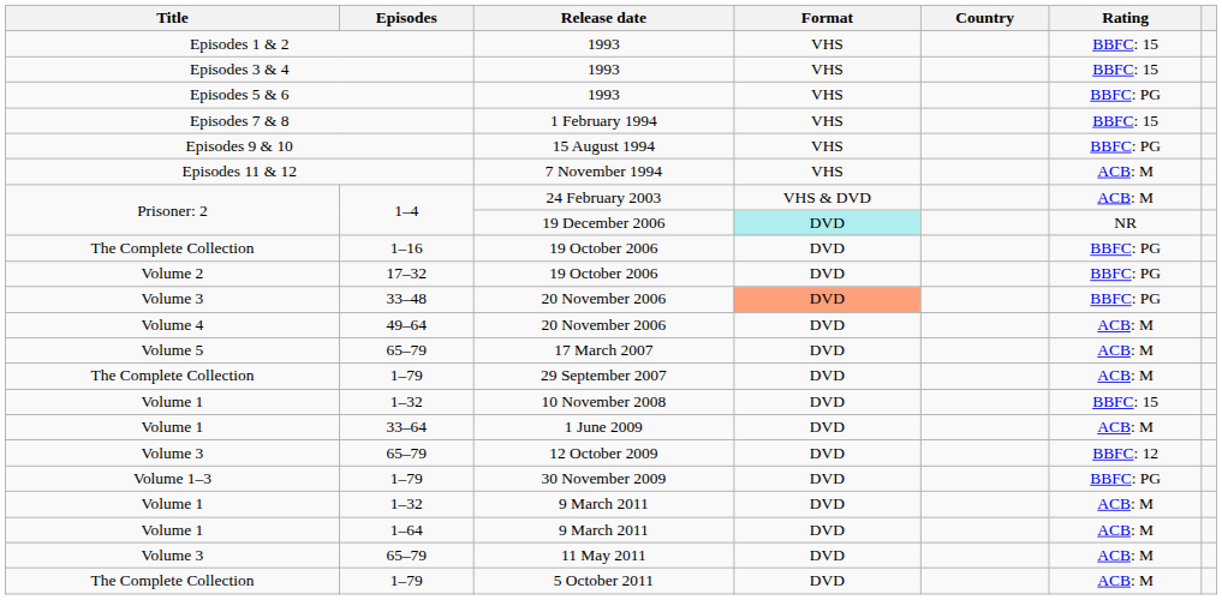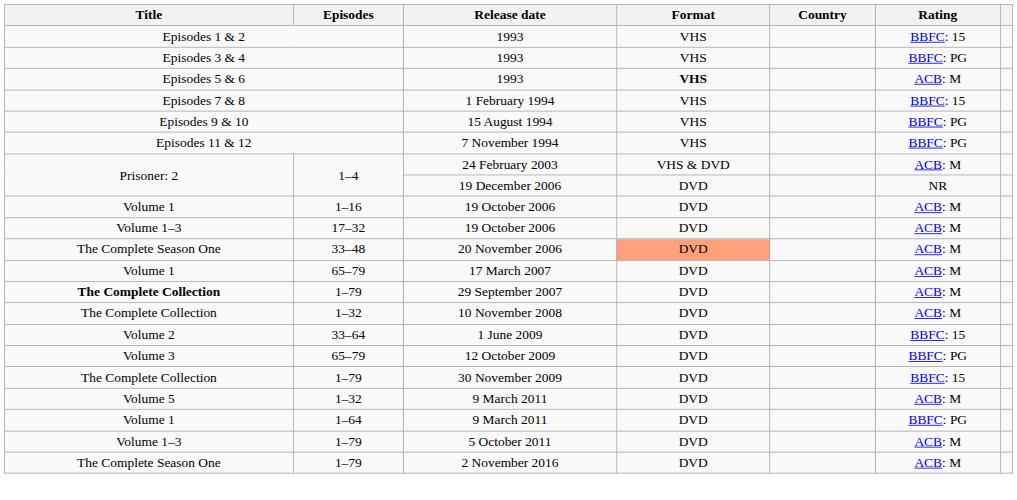 <table class="wikitable" style="width:95%; text-align:center;">
 <tr>
 <th>Title</th>
 <th>Episodes</th>
 <th>Release date</th>
 <th>Format</th>
 <th>Country</th>
 <th>Rating</th>
 <th></th>
 </tr>
 <tr>
 <td colspan="2">Episodes 1 & 2</td>
 <td>1993</td>
 <td>VHS</td>
 <td></td>
 <td><a href='#'>BBFC</a>: 15</td>
 <td></td>
 </tr>
 <tr>
 <td colspan="2">Episodes 3 & 4</td>
 <td>1993</td>
 <td>VHS</td>
 <td></td>
-<td><a href='#'>BBFC</a>: 15</td>
+<td><a href='#'>BBFC</a>: PG</td>
 <td></td>
 </tr>
 <tr>
 <td colspan="2">Episodes 5 & 6</td>
 <td>1993</td>
-<td>VHS</td>
+<td><strong>VHS</strong></td>
 <td></td>
-<td><a href='#'>BBFC</a>: PG</td>
+<td><a href='#'>ACB</a>: M</td>
 <td></td>
 </tr>
 <tr>
 <td colspan="2">Episodes 7 & 8</td>
 <td>1 February 1994</td>
 <td>VHS</td>
 <td></td>
 <td><a href='#'>BBFC</a>: 15</td>
 <td></td>
 </tr>
 <tr>
 <td colspan="2">Episodes 9 & 10</td>
 <td>15 August 1994</td>
 <td>VHS</td>
 <td></td>
 <td><a href='#'>BBFC</a>: PG</td>
 <td></td>
 </tr>
 <tr>
 <td colspan="2">Episodes 11 & 12</td>
 <td>7 November 1994</td>
 <td>VHS</td>
 <td></td>
-<td><a href='#'>ACB</a>: M</td>
+<td><a href='#'>BBFC</a>: PG</td>
 <td></td>
 </tr>
 <tr>
 <td rowspan="2">Prisoner: 2</td>
 <td rowspan= "2">1–4</td>
 <td>24 February 2003</td>
 <td>VHS & DVD</td>
 <td></td>
 <td><a href='#'>ACB</a>: M</td>
 <td></td>
 </tr>
 <tr>
 <td>19 December 2006</td>
-<td style="background: paleturquoise;">DVD</td>
+<td>DVD</td>
 <td></td>
 <td>NR</td>
 <td></td>
 </tr>
 <tr>
-<td>The Complete Collection</td>
+<td>Volume 1</td>
 <td>1–16</td>
 <td>19 October 2006</td>
-<td>DVD</td>
-<td></td>
-<td><a href='#'>BBFC</a>: PG</td>
-<td></td>
-</tr>
-<tr>
-<td>Volume 2</td>
-<td>17–32</td>
-<td>19 October 2006</td>
-<td>DVD</td>
-<td></td>
-<td><a href='#'>BBFC</a>: PG</td>
-<td></td>
-</tr>
-<tr>
-<td>Volume 3</td>
-<td>33–48</td>
-<td>20 November 2006</td>
-<td style="background: lightsalmon;">DVD</td>
-<td></td>
-<td><a href='#'>BBFC</a>: PG</td>
-<td></td>
-</tr>
-<tr>
-<td>Volume 4</td>
-<td>49–64</td>
-<td>20 November 2006</td>
 <td>DVD</td>
 <td></td>
 <td><a href='#'>ACB</a>: M</td>
 <td></td>
 </tr>
 <tr>
-<td>Volume 5</td>
+<td>Volume 1–3</td>
+<td>17–32</td>
+<td>19 October 2006</td>
+<td>DVD</td>
+<td></td>
+<td><a href='#'>ACB</a>: M</td>
+<td></td>
+</tr>
+<tr>
+<td>The Complete Season One</td>
+<td>33–48</td>
+<td>20 November 2006</td>
+<td style="background: lightsalmon;">DVD</td>
+<td></td>
+<td><a href='#'>ACB</a>: M</td>
+<td></td>
+</tr>
+<tr>
+<td>Volume 1</td>
 <td>65–79</td>
 <td>17 March 2007</td>
 <td>DVD</td>
 <td></td>
 <td><a href='#'>ACB</a>: M</td>
 <td></td>
 </tr>
 <tr>
-<td>The Complete Collection</td>
+<td><strong>The Complete Collection</strong></td>
 <td>1–79</td>
 <td>29 September 2007</td>
 <td>DVD</td>
 <td></td>
 <td><a href='#'>ACB</a>: M</td>
 <td></td>
 </tr>
 <tr>
-<td>Volume 1</td>
+<td>The Complete Collection</td>
 <td>1–32</td>
 <td>10 November 2008</td>
 <td>DVD</td>
 <td></td>
-<td><a href='#'>BBFC</a>: 15</td>
+<td><a href='#'>ACB</a>: M</td>
 <td></td>
 </tr>
 <tr>
-<td>Volume 1</td>
+<td>Volume 2</td>
 <td>33–64</td>
 <td>1 June 2009</td>
 <td>DVD</td>
 <td></td>
-<td><a href='#'>ACB</a>: M</td>
+<td><a href='#'>BBFC</a>: 15</td>
 <td></td>
 </tr>
 <tr>
 <td>Volume 3</td>
 <td>65–79</td>
 <td>12 October 2009</td>
 <td>DVD</td>
 <td></td>
-<td><a href='#'>BBFC</a>: 12</td>
+<td><a href='#'>BBFC</a>: PG</td>
 <td></td>
 </tr>
 <tr>
-<td>Volume 1–3</td>
+<td>The Complete Collection</td>
 <td>1–79</td>
 <td>30 November 2009</td>
 <td>DVD</td>
 <td></td>
-<td><a href='#'>BBFC</a>: PG</td>
+<td><a href='#'>BBFC</a>: 15</td>
 <td></td>
 </tr>
 <tr>
-<td>Volume 1</td>
+<td>Volume 5</td>
 <td>1–32</td>
 <td>9 March 2011</td>
 <td>DVD</td>
 <td></td>
 <td><a href='#'>ACB</a>: M</td>
 <td></td>
 </tr>
 <tr>
 <td>Volume 1</td>
 <td>1–64</td>
 <td>9 March 2011</td>
 <td>DVD</td>
 <td></td>
-<td><a href='#'>ACB</a>: M</td>
+<td><a href='#'>BBFC</a>: PG</td>
 <td></td>
 </tr>
 <tr>
-<td>Volume 3</td>
-<td>65–79</td>
-<td>11 May 2011</td>
-<td>DVD</td>
-<td></td>
-<td><a href='#'>ACB</a>: M</td>
-<td></td>
-</tr>
-<tr>
-<td>The Complete Collection</td>
+<td>Volume 1–3</td>
 <td>1–79</td>
 <td>5 October 2011</td>
 <td>DVD</td>
 <td></td>
 <td><a href='#'>ACB</a>: M</td>
 <td></td>
 </tr>
+<tr>
+<td>The Complete Season One</td>
+<td>1–79</td>
+<td>2 November 2016</td>
+<td>DVD</td>
+<td></td>
+<td><a href='#'>ACB</a>: M</td>
+<td></td>
+</tr>
 </table>
